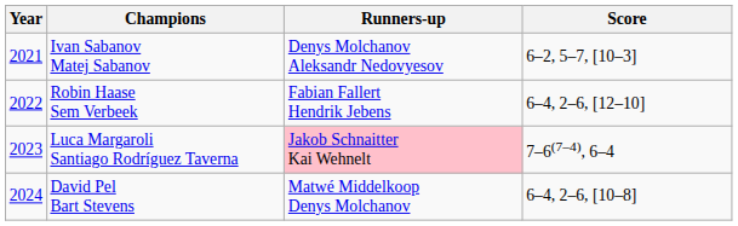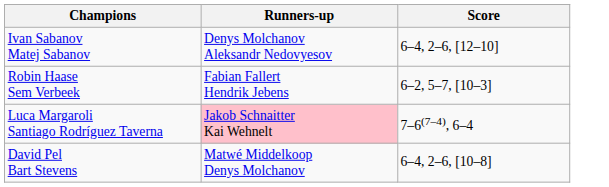 <table class="wikitable" style="font-size:90%">
 <tr>
-<th>Year</th>
 <th width="200">Champions</th>
 <th width="200">Runners-up</th>
 <th width="175">Score</th>
 </tr>
 <tr>
-<td><a href='#'>2021</a></td>
 <td> <a href='#'>Ivan Sabanov</a><br> <a href='#'>Matej Sabanov</a></td>
 <td> <a href='#'>Denys Molchanov</a><br> <a href='#'>Aleksandr Nedovyesov</a></td>
+<td>6–4, 2–6, [12–10]</td>
+</tr>
+<tr>
+<td> <a href='#'>Robin Haase</a><br> <a href='#'>Sem Verbeek</a></td>
+<td> <a href='#'>Fabian Fallert</a><br> <a href='#'>Hendrik Jebens</a></td>
 <td>6–2, 5–7, [10–3]</td>
 </tr>
 <tr>
-<td><a href='#'>2022</a></td>
-<td> <a href='#'>Robin Haase</a><br> <a href='#'>Sem Verbeek</a></td>
-<td> <a href='#'>Fabian Fallert</a><br> <a href='#'>Hendrik Jebens</a></td>
-<td>6–4, 2–6, [12–10]</td>
-</tr>
-<tr>
-<td><a href='#'>2023</a></td>
 <td> <a href='#'>Luca Margaroli</a><br> <a href='#'>Santiago Rodríguez Taverna</a></td>
 <td style="background: pink;"> <a href='#'>Jakob Schnaitter</a><br> Kai Wehnelt</td>
 <td>7–6<sup>(7–4)</sup>, 6–4</td>
 </tr>
 <tr>
-<td><a href='#'>2024</a></td>
 <td> <a href='#'>David Pel</a><br> <a href='#'>Bart Stevens</a></td>
 <td> <a href='#'>Matwé Middelkoop</a><br> <a href='#'>Denys Molchanov</a></td>
 <td>6–4, 2–6, [10–8]</td>
 </tr>
 </table>
